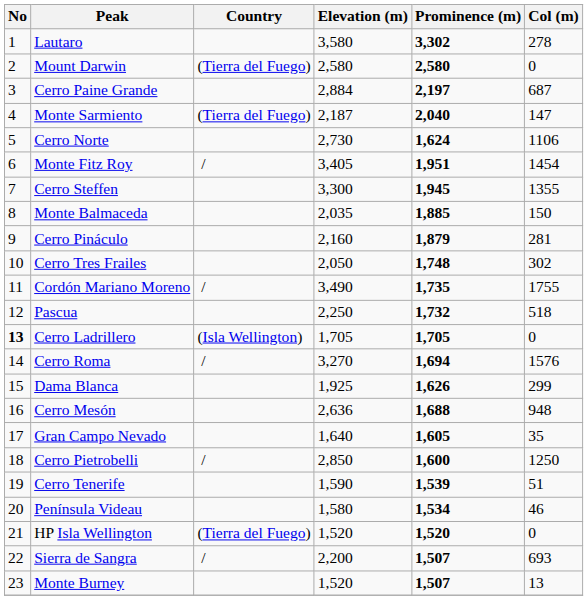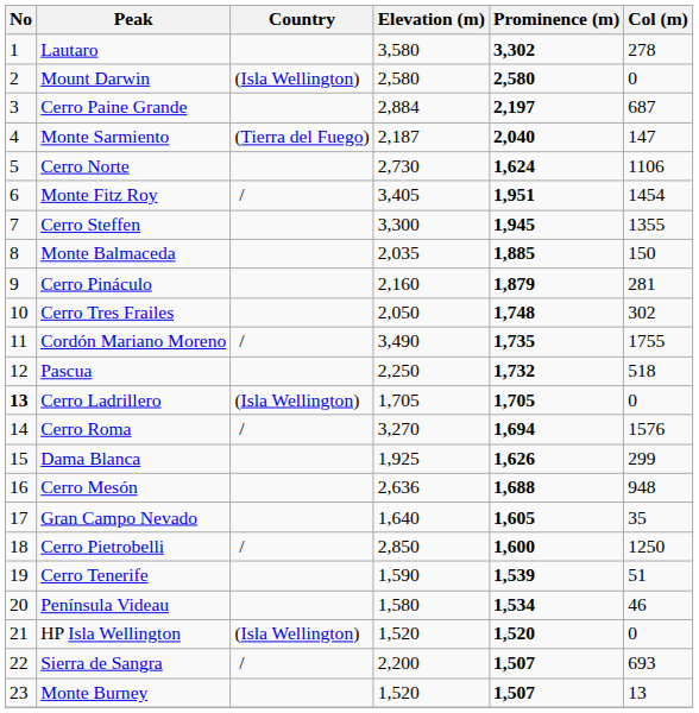 <table class="wikitable sortable">
 <tr>
 <th>No</th>
 <th>Peak</th>
 <th>Country</th>
 <th>Elevation (m)</th>
 <th>Prominence (m)</th>
 <th>Col (m)</th>
 </tr>
 <tr>
 <td>1</td>
 <td><a href='#'>Lautaro</a></td>
 <td></td>
 <td>3,580</td>
 <td><strong>3,302</strong></td>
 <td>278</td>
 </tr>
 <tr>
 <td>2</td>
 <td><a href='#'>Mount Darwin</a></td>
-<td> (<a href='#'>Tierra del Fuego</a>)</td>
+<td> (<a href='#'>Isla Wellington</a>)</td>
 <td>2,580</td>
 <td><strong>2,580</strong></td>
 <td>0</td>
 </tr>
 <tr>
 <td>3</td>
 <td><a href='#'>Cerro Paine Grande</a></td>
 <td></td>
 <td>2,884</td>
 <td><strong>2,197</strong></td>
 <td>687</td>
 </tr>
 <tr>
 <td>4</td>
 <td><a href='#'>Monte Sarmiento</a></td>
 <td> (<a href='#'>Tierra del Fuego</a>)</td>
 <td>2,187</td>
 <td><strong>2,040</strong></td>
 <td>147</td>
 </tr>
 <tr>
 <td>5</td>
 <td><a href='#'>Cerro Norte</a></td>
 <td></td>
 <td>2,730</td>
 <td><strong>1,624</strong></td>
 <td>1106</td>
 </tr>
 <tr>
 <td>6</td>
 <td><a href='#'>Monte Fitz Roy</a></td>
 <td> / </td>
 <td>3,405</td>
 <td><strong>1,951</strong></td>
 <td>1454</td>
 </tr>
 <tr>
 <td>7</td>
 <td><a href='#'>Cerro Steffen</a></td>
 <td></td>
 <td>3,300</td>
 <td><strong>1,945</strong></td>
 <td>1355</td>
 </tr>
 <tr>
 <td>8</td>
 <td><a href='#'>Monte Balmaceda</a></td>
 <td></td>
 <td>2,035</td>
 <td><strong>1,885</strong></td>
 <td>150</td>
 </tr>
 <tr>
 <td>9</td>
 <td><a href='#'>Cerro Pináculo</a></td>
 <td></td>
 <td>2,160</td>
 <td><strong>1,879</strong></td>
 <td>281</td>
 </tr>
 <tr>
 <td>10</td>
 <td><a href='#'>Cerro Tres Frailes</a></td>
 <td></td>
 <td>2,050</td>
 <td><strong>1,748</strong></td>
 <td>302</td>
 </tr>
 <tr>
 <td>11</td>
 <td><a href='#'>Cordón Mariano Moreno</a></td>
 <td> / </td>
 <td>3,490</td>
 <td><strong>1,735</strong></td>
 <td>1755</td>
 </tr>
 <tr>
 <td>12</td>
 <td><a href='#'>Pascua</a></td>
 <td></td>
 <td>2,250</td>
 <td><strong>1,732</strong></td>
 <td>518</td>
 </tr>
 <tr>
 <td><strong>13</strong></td>
 <td><a href='#'>Cerro Ladrillero</a></td>
 <td> (<a href='#'>Isla Wellington</a>)</td>
 <td>1,705</td>
 <td><strong>1,705</strong></td>
 <td>0</td>
 </tr>
 <tr>
 <td>14</td>
 <td><a href='#'>Cerro Roma</a></td>
 <td> / </td>
 <td>3,270</td>
 <td><strong>1,694</strong></td>
 <td>1576</td>
 </tr>
 <tr>
 <td>15</td>
 <td><a href='#'>Dama Blanca</a></td>
 <td></td>
 <td>1,925</td>
 <td><strong>1,626</strong></td>
 <td>299</td>
 </tr>
 <tr>
 <td>16</td>
 <td><a href='#'>Cerro Mesón</a></td>
 <td></td>
 <td>2,636</td>
 <td><strong>1,688</strong></td>
 <td>948</td>
 </tr>
 <tr>
 <td>17</td>
 <td><a href='#'>Gran Campo Nevado</a></td>
 <td></td>
 <td>1,640</td>
 <td><strong>1,605</strong></td>
 <td>35</td>
 </tr>
 <tr>
 <td>18</td>
 <td><a href='#'>Cerro Pietrobelli</a></td>
 <td> / </td>
 <td>2,850</td>
 <td><strong>1,600</strong></td>
 <td>1250</td>
 </tr>
 <tr>
 <td>19</td>
 <td><a href='#'>Cerro Tenerife</a></td>
 <td></td>
 <td>1,590</td>
 <td><strong>1,539</strong></td>
 <td>51</td>
 </tr>
 <tr>
 <td>20</td>
 <td><a href='#'>Península Videau</a></td>
 <td></td>
 <td>1,580</td>
 <td><strong>1,534</strong></td>
 <td>46</td>
 </tr>
 <tr>
 <td>21</td>
 <td>HP <a href='#'>Isla Wellington</a></td>
-<td> (<a href='#'>Tierra del Fuego</a>)</td>
+<td> (<a href='#'>Isla Wellington</a>)</td>
 <td>1,520</td>
 <td><strong>1,520</strong></td>
 <td>0</td>
 </tr>
 <tr>
 <td>22</td>
 <td><a href='#'>Sierra de Sangra</a></td>
 <td> / </td>
 <td>2,200</td>
 <td><strong>1,507</strong></td>
 <td>693</td>
 </tr>
 <tr>
 <td>23</td>
 <td><a href='#'>Monte Burney</a></td>
 <td></td>
 <td>1,520</td>
 <td><strong>1,507</strong></td>
 <td>13</td>
 </tr>
 <tr>
 </tr>
 </table>
